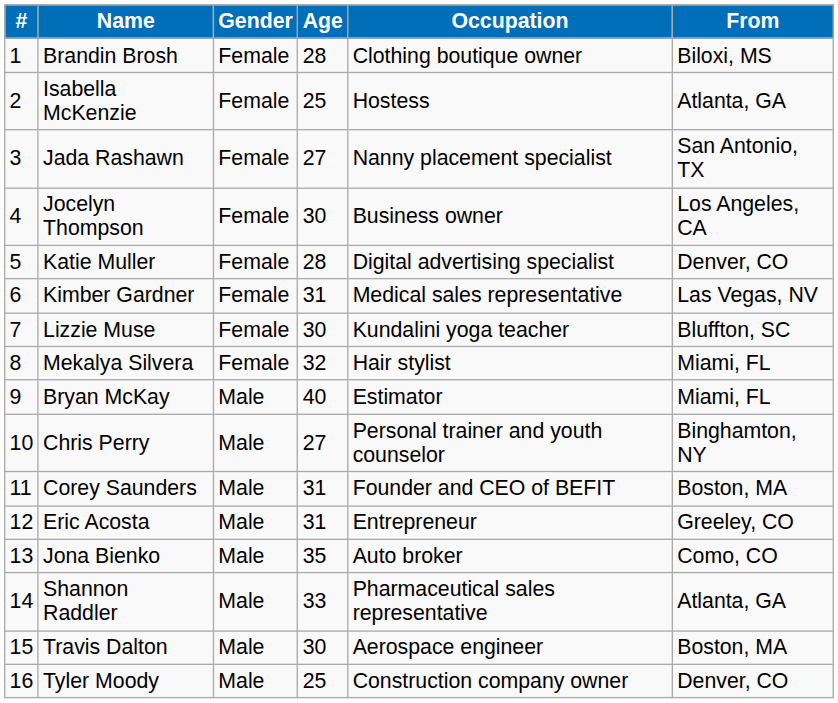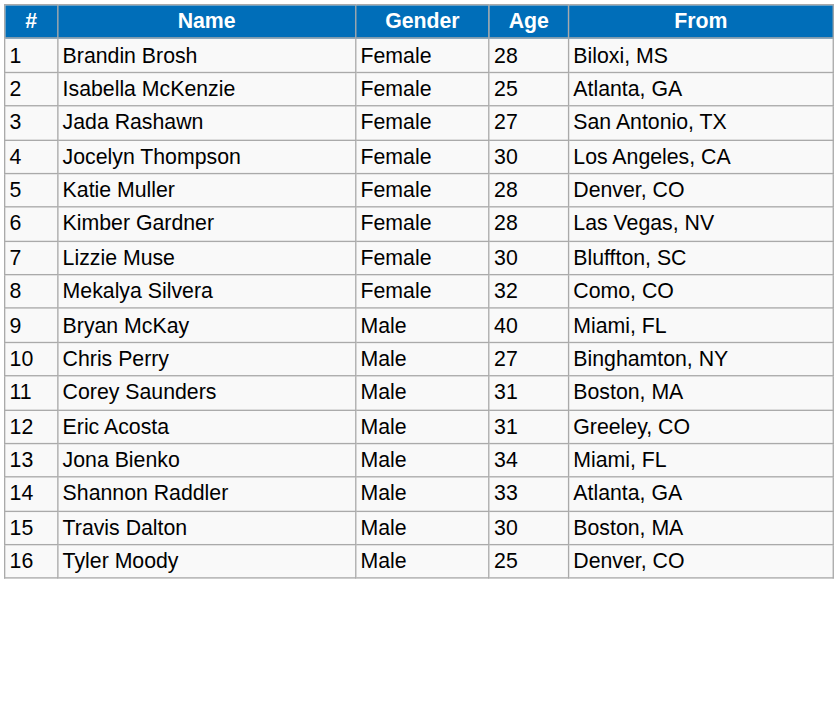 <table class="wikitable" style="width: 100%; margin-right: 0;">
 <tr>
 <th style="background:#006eb9; color:#fff;">#</th>
 <th style="background:#006eb9; color:#fff;">Name</th>
 <th style="background:#006eb9; color:#fff;">Gender</th>
 <th style="background:#006eb9; color:#fff;">Age</th>
-<th style="background:#006eb9; color:#fff;">Occupation</th>
 <th style="background:#006eb9; color:#fff;">From</th>
 </tr>
 <tr>
 <td>1</td>
 <td>Brandin Brosh</td>
 <td>Female</td>
 <td>28</td>
-<td>Clothing boutique owner</td>
 <td>Biloxi, MS</td>
 </tr>
 <tr>
 <td>2</td>
 <td>Isabella McKenzie</td>
 <td>Female</td>
 <td>25</td>
-<td>Hostess</td>
 <td>Atlanta, GA</td>
 </tr>
 <tr>
 <td>3</td>
 <td>Jada Rashawn</td>
 <td>Female</td>
 <td>27</td>
-<td>Nanny placement specialist</td>
 <td>San Antonio, TX</td>
 </tr>
 <tr>
 <td>4</td>
 <td>Jocelyn Thompson</td>
 <td>Female</td>
 <td>30</td>
-<td>Business owner</td>
 <td>Los Angeles, CA</td>
 </tr>
 <tr>
 <td>5</td>
 <td>Katie Muller</td>
 <td>Female</td>
 <td>28</td>
-<td>Digital advertising specialist</td>
 <td>Denver, CO</td>
 </tr>
 <tr>
 <td>6</td>
 <td>Kimber Gardner</td>
 <td>Female</td>
-<td>31</td>
-<td>Medical sales representative</td>
+<td>28</td>
 <td>Las Vegas, NV</td>
 </tr>
 <tr>
 <td>7</td>
 <td>Lizzie Muse</td>
 <td>Female</td>
 <td>30</td>
-<td>Kundalini yoga teacher</td>
 <td>Bluffton, SC</td>
 </tr>
 <tr>
 <td>8</td>
 <td>Mekalya Silvera</td>
 <td>Female</td>
 <td>32</td>
-<td>Hair stylist</td>
-<td>Miami, FL</td>
+<td>Como, CO</td>
 </tr>
 <tr>
 <td>9</td>
 <td>Bryan McKay</td>
 <td>Male</td>
 <td>40</td>
-<td>Estimator</td>
 <td>Miami, FL</td>
 </tr>
 <tr>
 <td>10</td>
 <td>Chris Perry</td>
 <td>Male</td>
 <td>27</td>
-<td>Personal trainer and youth counselor</td>
 <td>Binghamton, NY</td>
 </tr>
 <tr>
 <td>11</td>
 <td>Corey Saunders</td>
 <td>Male</td>
 <td>31</td>
-<td>Founder and CEO of BEFIT</td>
 <td>Boston, MA</td>
 </tr>
 <tr>
 <td>12</td>
 <td>Eric Acosta</td>
 <td>Male</td>
 <td>31</td>
-<td>Entrepreneur</td>
 <td>Greeley, CO</td>
 </tr>
 <tr>
 <td>13</td>
 <td>Jona Bienko</td>
 <td>Male</td>
-<td>35</td>
-<td>Auto broker</td>
-<td>Como, CO</td>
+<td>34</td>
+<td>Miami, FL</td>
 </tr>
 <tr>
 <td>14</td>
 <td>Shannon Raddler</td>
 <td>Male</td>
 <td>33</td>
-<td>Pharmaceutical sales representative</td>
 <td>Atlanta, GA</td>
 </tr>
 <tr>
 <td>15</td>
 <td>Travis Dalton</td>
 <td>Male</td>
 <td>30</td>
-<td>Aerospace engineer</td>
 <td>Boston, MA</td>
 </tr>
 <tr>
 <td>16</td>
 <td>Tyler Moody</td>
 <td>Male</td>
 <td>25</td>
-<td>Construction company owner</td>
 <td>Denver, CO</td>
 </tr>
 </table>
